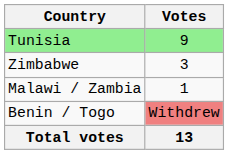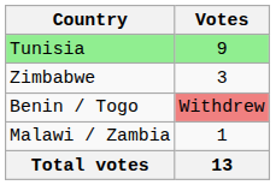 <table class="wikitable" style="text-align:center">
 <tr>
 <th>Country</th>
 <th>Votes</th>
 </tr>
 <tr style="background:#90ee90">
 <td align="left"> Tunisia</td>
 <td>9</td>
 </tr>
 <tr>
 <td align="left"> Zimbabwe</td>
 <td>3</td>
 </tr>
 <tr>
+<td align="left"> Benin / <strong></strong> Togo</td>
+<td style="background:#f08080">Withdrew</td>
+</tr>
+<tr>
 <td align="left"> Malawi / <strong></strong> Zambia</td>
 <td>1</td>
-</tr>
-<tr>
-<td align="left"> Benin / <strong></strong> Togo</td>
-<td style="background:#f08080">Withdrew</td>
 </tr>
 <tr>
 <th align="left">Total votes</th>
 <th>13</th>
 </tr>
 </table>
